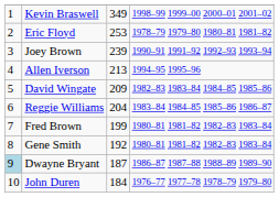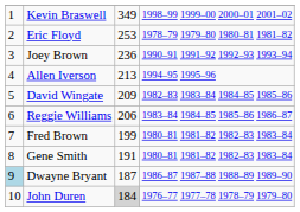 <table class="wikitable">
 <tr>
 </tr>
 <tr>
 <td>1</td>
 <td><a href='#'>Kevin Braswell</a></td>
 <td>349</td>
 <td style="font-size:80%;"><a href='#'>1998–99</a> <a href='#'>1999–00</a> <a href='#'>2000–01</a> <a href='#'>2001–02</a></td>
 </tr>
 <tr>
 <td>2</td>
 <td><a href='#'>Eric Floyd</a></td>
 <td>253</td>
 <td style="font-size:80%;"><a href='#'>1978–79</a> <a href='#'>1979–80</a> <a href='#'>1980–81</a> <a href='#'>1981–82</a></td>
 </tr>
 <tr>
 <td>3</td>
 <td>Joey Brown</td>
-<td>239</td>
+<td>236</td>
 <td style="font-size:80%;"><a href='#'>1990–91</a> <a href='#'>1991–92</a> <a href='#'>1992–93</a> <a href='#'>1993–94</a></td>
 </tr>
 <tr>
 <td>4</td>
 <td><a href='#'>Allen Iverson</a></td>
 <td>213</td>
 <td style="font-size:80%;"><a href='#'>1994–95</a> <a href='#'>1995–96</a></td>
 </tr>
 <tr>
 <td>5</td>
 <td><a href='#'>David Wingate</a></td>
 <td>209</td>
 <td style="font-size:80%;"><a href='#'>1982–83</a> <a href='#'>1983–84</a> <a href='#'>1984–85</a> <a href='#'>1985–86</a></td>
 </tr>
 <tr>
 <td>6</td>
 <td><a href='#'>Reggie Williams</a></td>
-<td>204</td>
+<td>206</td>
 <td style="font-size:80%;"><a href='#'>1983–84</a> <a href='#'>1984–85</a> <a href='#'>1985–86</a> <a href='#'>1986–87</a></td>
 </tr>
 <tr>
 <td>7</td>
 <td>Fred Brown</td>
 <td>199</td>
 <td style="font-size:80%;"><a href='#'>1980–81</a> <a href='#'>1981–82</a> <a href='#'>1982–83</a> <a href='#'>1983–84</a></td>
 </tr>
 <tr>
 <td>8</td>
 <td>Gene Smith</td>
-<td>192</td>
+<td>191</td>
 <td style="font-size:80%;"><a href='#'>1980–81</a> <a href='#'>1981–82</a> <a href='#'>1982–83</a> <a href='#'>1983–84</a></td>
 </tr>
 <tr>
 <td style="background: lightblue;">9</td>
 <td>Dwayne Bryant</td>
 <td>187</td>
 <td style="font-size:80%;"><a href='#'>1986–87</a> <a href='#'>1987–88</a> <a href='#'>1988–89</a> <a href='#'>1989–90</a></td>
 </tr>
 <tr>
 <td>10</td>
 <td><a href='#'>John Duren</a></td>
-<td>184</td>
+<td style="background: lightgrey;">184</td>
 <td style="font-size:80%;"><a href='#'>1976–77</a> <a href='#'>1977–78</a> <a href='#'>1978–79</a> <a href='#'>1979–80</a></td>
 </tr>
 </table>
